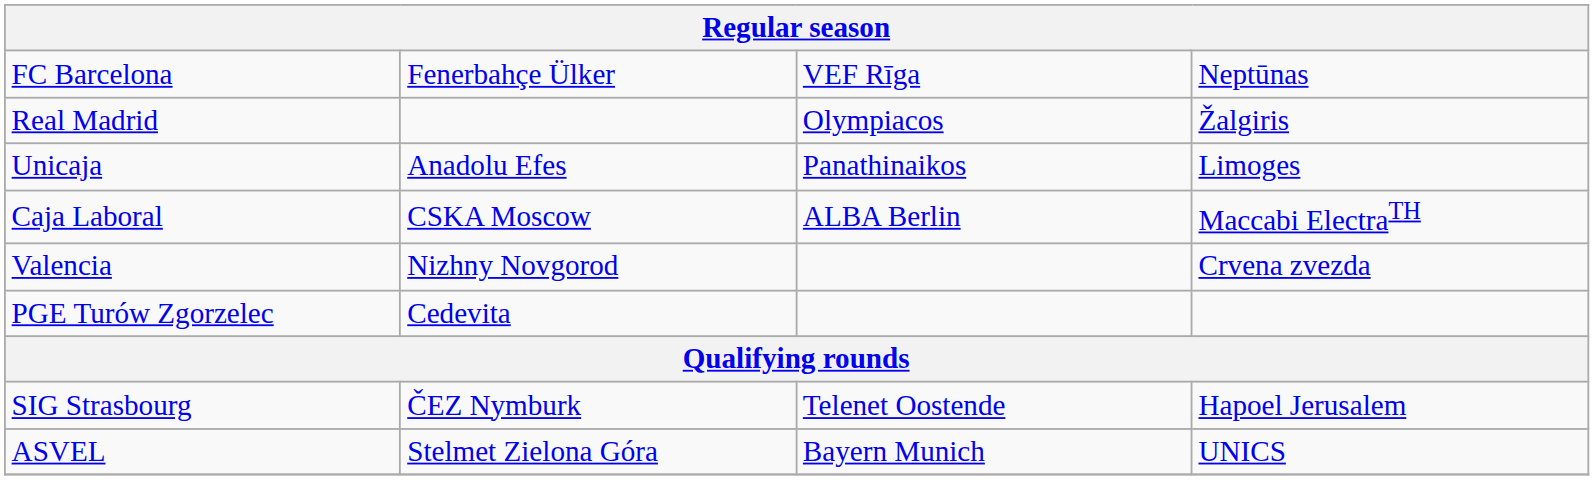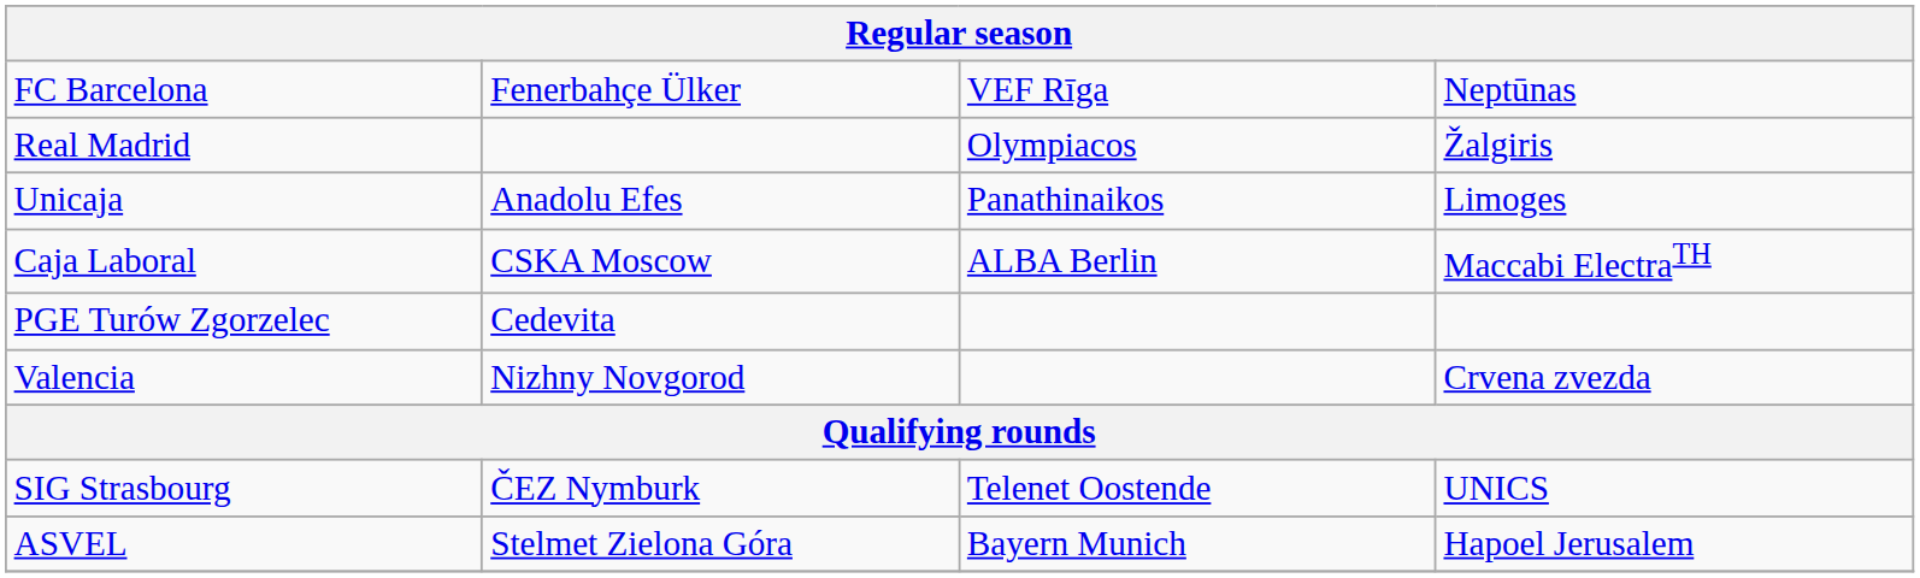 <table class="wikitable">
 <tr>
 <th colspan=4><a href='#'>Regular season</a></th>
 </tr>
 <tr>
 <td width=210> <a href='#'>FC Barcelona</a> </td>
 <td width=210> <a href='#'>Fenerbahçe Ülker</a> </td>
 <td width=210> <a href='#'>VEF Rīga</a> </td>
 <td width=210> <a href='#'>Neptūnas</a> </td>
 </tr>
 <tr>
 <td width=210> <a href='#'>Real Madrid</a> </td>
 <td width=210></td>
 <td width=210> <a href='#'>Olympiacos</a> </td>
 <td width=210> <a href='#'>Žalgiris</a> </td>
 </tr>
 <tr>
 <td width=210> <a href='#'>Unicaja</a> </td>
 <td width=210> <a href='#'>Anadolu Efes</a> </td>
 <td width=210> <a href='#'>Panathinaikos</a> </td>
 <td width=210> <a href='#'>Limoges</a> </td>
 </tr>
 <tr>
 <td width=210> <a href='#'>Caja Laboral</a> </td>
 <td width=210> <a href='#'>CSKA Moscow</a> </td>
 <td width=210> <a href='#'>ALBA Berlin</a> </td>
 <td width=210> <a href='#'>Maccabi Electra</a><sup><a href='#'>TH</a></sup> </td>
 </tr>
 <tr>
+<td width=210> <a href='#'>PGE Turów Zgorzelec</a> </td>
+<td width=210> <a href='#'>Cedevita</a> </td>
+<td width=210></td>
+<td></td>
+</tr>
+<tr>
 <td width=210> <a href='#'>Valencia</a> </td>
 <td width=210> <a href='#'>Nizhny Novgorod</a> </td>
 <td width=210></td>
 <td width=210> <a href='#'>Crvena zvezda</a> </td>
-</tr>
-<tr>
-<td width=210> <a href='#'>PGE Turów Zgorzelec</a> </td>
-<td width=210> <a href='#'>Cedevita</a> </td>
-<td width=210></td>
-<td></td>
 </tr>
 <tr>
 <th colspan=4><a href='#'>Qualifying rounds</a></th>
 </tr>
 <tr>
 <td width=210> <a href='#'>SIG Strasbourg</a> </td>
 <td width=210> <a href='#'>ČEZ Nymburk</a> </td>
 <td width=210> <a href='#'>Telenet Oostende</a> </td>
-<td width=210> <a href='#'>Hapoel Jerusalem</a> </td>
+<td width=210> <a href='#'>UNICS</a> </td>
 </tr>
 <tr>
 <td width=210> <a href='#'>ASVEL</a> </td>
 <td width=210> <a href='#'>Stelmet Zielona Góra</a> </td>
 <td width=210> <a href='#'>Bayern Munich</a> </td>
-<td width=210> <a href='#'>UNICS</a> </td>
+<td width=210> <a href='#'>Hapoel Jerusalem</a> </td>
 </tr>
 <tr>
 </tr>
 </table>
